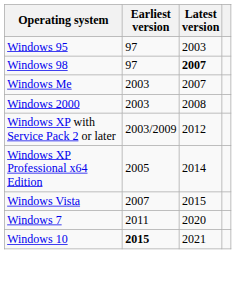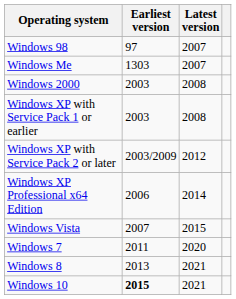 <table class="wikitable floatright">
 <tr>
 <th style="width:150px">Operating system</th>
 <th>Earliest<br>version</th>
 <th>Latest<br>version</th>
 <th> </th>
 </tr>
 <tr>
-<td><a href='#'>Windows 95</a></td>
-<td>97</td>
-<td>2003</td>
-<td></td>
-</tr>
-<tr>
 <td><a href='#'>Windows 98</a></td>
 <td>97</td>
-<td><strong>2007</strong></td>
+<td>2007</td>
 <td></td>
 </tr>
 <tr>
 <td><a href='#'>Windows Me</a></td>
-<td>2003</td>
+<td>1303</td>
 <td>2007</td>
 <td></td>
 </tr>
 <tr>
 <td><a href='#'>Windows 2000</a></td>
+<td>2003</td>
+<td>2008</td>
+<td></td>
+</tr>
+<tr>
+<td><a href='#'>Windows XP</a> with <a href='#'>Service Pack 1</a> or earlier</td>
 <td>2003</td>
 <td>2008</td>
 <td></td>
 </tr>
 <tr>
 <td><a href='#'>Windows XP</a> with <a href='#'>Service Pack 2</a> or later</td>
 <td>2003/2009</td>
 <td>2012</td>
 <td></td>
 </tr>
 <tr>
 <td><a href='#'>Windows XP Professional x64 Edition</a></td>
-<td>2005</td>
+<td>2006</td>
 <td>2014</td>
 <td></td>
 </tr>
 <tr>
 <td><a href='#'>Windows Vista</a></td>
 <td>2007</td>
 <td>2015</td>
 <td></td>
 </tr>
 <tr>
 <td><a href='#'>Windows 7</a></td>
 <td>2011</td>
 <td>2020</td>
 <td></td>
 </tr>
 <tr>
+<td><a href='#'>Windows 8</a></td>
+<td>2013</td>
+<td>2021</td>
+<td></td>
+</tr>
+<tr>
 <td><a href='#'>Windows 10</a></td>
 <td><strong>2015</strong></td>
 <td>2021</td>
 <td></td>
 </tr>
 </table>
